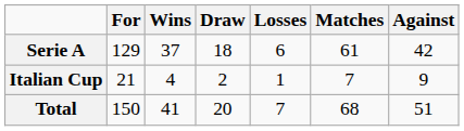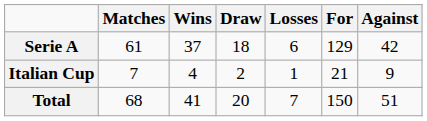 <table class="wikitable" style="text-align: center;">
 <tr>
 <td></td>
-<th>For</th>
+<th>Matches</th>
 <th>Wins</th>
 <th>Draw</th>
 <th>Losses</th>
-<th>Matches</th>
+<th>For</th>
 <th>Against</th>
 </tr>
 <tr>
 <th>Serie A</th>
-<td>129</td>
+<td>61</td>
 <td>37</td>
 <td>18</td>
 <td>6</td>
-<td>61</td>
+<td>129</td>
 <td>42</td>
 </tr>
 <tr>
 <th>Italian Cup</th>
-<td>21</td>
+<td>7</td>
 <td>4</td>
 <td>2</td>
 <td>1</td>
-<td>7</td>
+<td>21</td>
 <td>9</td>
 </tr>
 <tr>
 <th>Total</th>
-<td>150</td>
+<td>68</td>
 <td>41</td>
 <td>20</td>
 <td>7</td>
-<td>68</td>
+<td>150</td>
 <td>51</td>
 </tr>
 </table>
